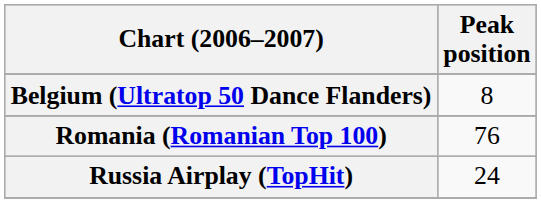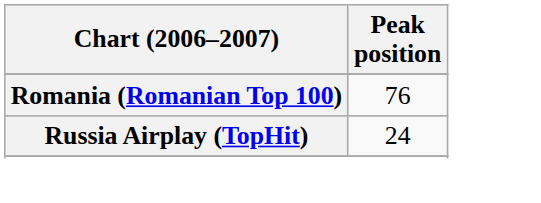 <table class="wikitable sortable plainrowheaders" style="text-align:center">
 <tr>
 <th>Chart (2006–2007)</th>
 <th>Peak<br>position</th>
 </tr>
 <tr>
-</tr>
-<tr>
-<th scope="row">Belgium (<a href='#'>Ultratop 50</a> Dance Flanders)</th>
-<td>8</td>
 </tr>
 <tr>
 </tr>
 <tr>
 </tr>
 <tr>
 </tr>
 <tr>
 </tr>
 <tr>
 </tr>
 <tr>
 </tr>
 <tr>
 </tr>
 <tr>
 </tr>
 <tr>
 </tr>
 <tr>
 <th scope="row">Romania (<a href='#'>Romanian Top 100</a>)</th>
 <td>76</td>
 </tr>
 <tr>
 <th scope="row">Russia Airplay (<a href='#'>TopHit</a>)</th>
 <td>24</td>
 </tr>
 <tr>
 </tr>
 <tr>
 </tr>
 <tr>
 </tr>
 </table>
